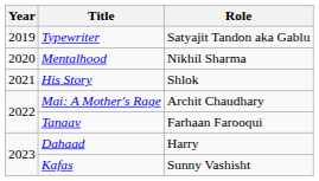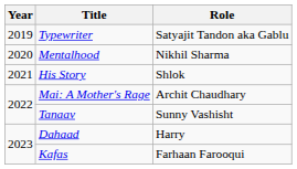 <table class="wikitable sortable">
 <tr>
 <th>Year</th>
 <th>Title</th>
 <th>Role</th>
 </tr>
 <tr>
 <td>2019</td>
 <td><em><a href='#'>Typewriter</a></em></td>
 <td>Satyajit Tandon aka Gablu</td>
 </tr>
 <tr>
 <td>2020</td>
 <td><em><a href='#'>Mentalhood</a></em></td>
 <td>Nikhil Sharma</td>
 </tr>
 <tr>
 <td>2021</td>
 <td><em><a href='#'>His Story</a></em></td>
 <td>Shlok</td>
 </tr>
 <tr>
 <td rowspan="2">2022</td>
 <td><em><a href='#'>Mai: A Mother's Rage</a></em></td>
 <td>Archit Chaudhary</td>
 </tr>
 <tr>
 <td><em><a href='#'>Tanaav</a></em></td>
-<td>Farhaan Farooqui</td>
+<td>Sunny Vashisht</td>
 </tr>
 <tr>
 <td rowspan="2">2023</td>
 <td><em><a href='#'>Dahaad</a></em></td>
 <td>Harry</td>
 </tr>
 <tr>
 <td><em><a href='#'>Kafas</a></em></td>
-<td>Sunny Vashisht</td>
+<td>Farhaan Farooqui</td>
 </tr>
 </table>
